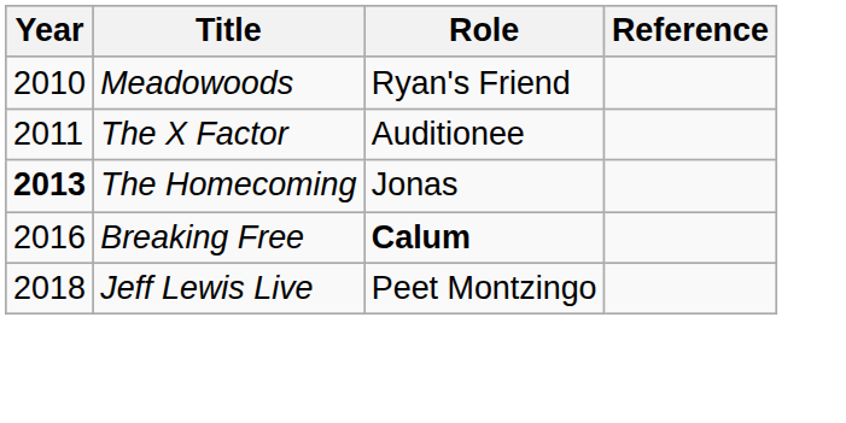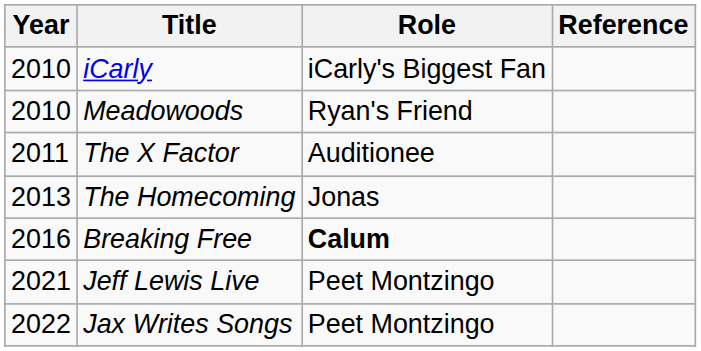 <table class="wikitable sortable">
 <tr>
 <th>Year</th>
 <th>Title</th>
 <th>Role</th>
 <th>Reference</th>
+</tr>
+<tr>
+<td>2010</td>
+<td><em><a href='#'>iCarly</a></em></td>
+<td>iCarly's Biggest Fan</td>
+<td></td>
 </tr>
 <tr>
 <td>2010</td>
 <td><em>Meadowoods</em></td>
 <td>Ryan's Friend</td>
 <td></td>
 </tr>
 <tr>
 <td>2011</td>
 <td><em>The X Factor</em></td>
 <td>Auditionee</td>
 <td></td>
 </tr>
 <tr>
-<td><strong>2013</strong></td>
+<td>2013</td>
 <td><em>The Homecoming</em></td>
 <td>Jonas</td>
 <td></td>
 </tr>
 <tr>
 <td>2016</td>
 <td><em>Breaking Free</em></td>
 <td><strong>Calum</strong></td>
 <td></td>
 </tr>
 <tr>
-<td>2018</td>
+<td>2021</td>
 <td><em>Jeff Lewis Live</em></td>
 <td>Peet Montzingo</td>
 <td></td>
 </tr>
+<tr>
+<td>2022</td>
+<td><em>Jax Writes Songs</em></td>
+<td>Peet Montzingo</td>
+<td></td>
+</tr>
 </table>
